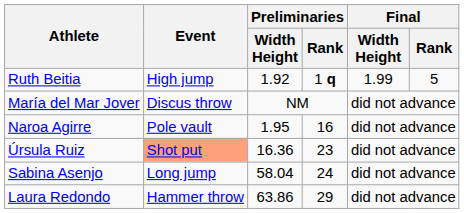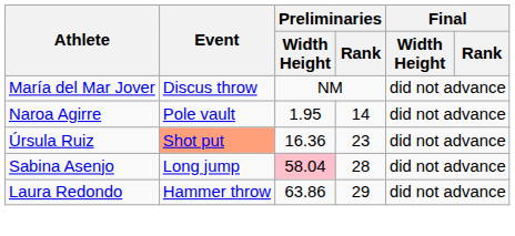 <table class=wikitable style="font-size:90%;">
 <tr>
 <th rowspan="2">Athlete</th>
 <th rowspan="2">Event</th>
 <th colspan="2">Preliminaries</th>
 <th colspan="2">Final</th>
 </tr>
 <tr>
 <th>Width<br>Height</th>
 <th>Rank</th>
 <th>Width<br>Height</th>
 <th>Rank</th>
 </tr>
 <tr style="border-top: single;" align=center>
-<td align=left><a href='#'>Ruth Beitia</a></td>
-<td align=left><a href='#'>High jump</a></td>
-<td>1.92</td>
-<td>1 <strong>q</strong></td>
-<td>1.99</td>
-<td>5</td>
-</tr>
-<tr style="border-top: single;" align=center>
 <td align=left><a href='#'>María del Mar Jover</a></td>
 <td align=left><a href='#'>Discus throw</a></td>
 <td colspan=2>NM</td>
 <td colspan=2>did not advance</td>
 </tr>
 <tr style="border-top: single;" align=center>
 <td align=left><a href='#'>Naroa Agirre</a></td>
 <td align=left><a href='#'>Pole vault</a></td>
 <td>1.95</td>
-<td>16</td>
+<td>14</td>
 <td colspan=2>did not advance</td>
 </tr>
 <tr style="border-top: single;" align=center>
 <td align=left><a href='#'>Úrsula Ruiz</a></td>
 <td align=left style="background: lightsalmon;"><a href='#'>Shot put</a></td>
 <td>16.36</td>
 <td>23</td>
 <td colspan=2>did not advance</td>
 </tr>
 <tr style="border-top: single;" align=center>
 <td align=left><a href='#'>Sabina Asenjo</a></td>
 <td align=left><a href='#'>Long jump</a></td>
-<td>58.04</td>
-<td>24</td>
+<td style="background: pink;">58.04</td>
+<td>28</td>
 <td colspan=2>did not advance</td>
 </tr>
 <tr style="border-top: single;" align=center>
 <td align=left><a href='#'>Laura Redondo</a></td>
 <td align=left><a href='#'>Hammer throw</a></td>
 <td>63.86</td>
 <td>29</td>
 <td colspan=2>did not advance</td>
 </tr>
 </table>
